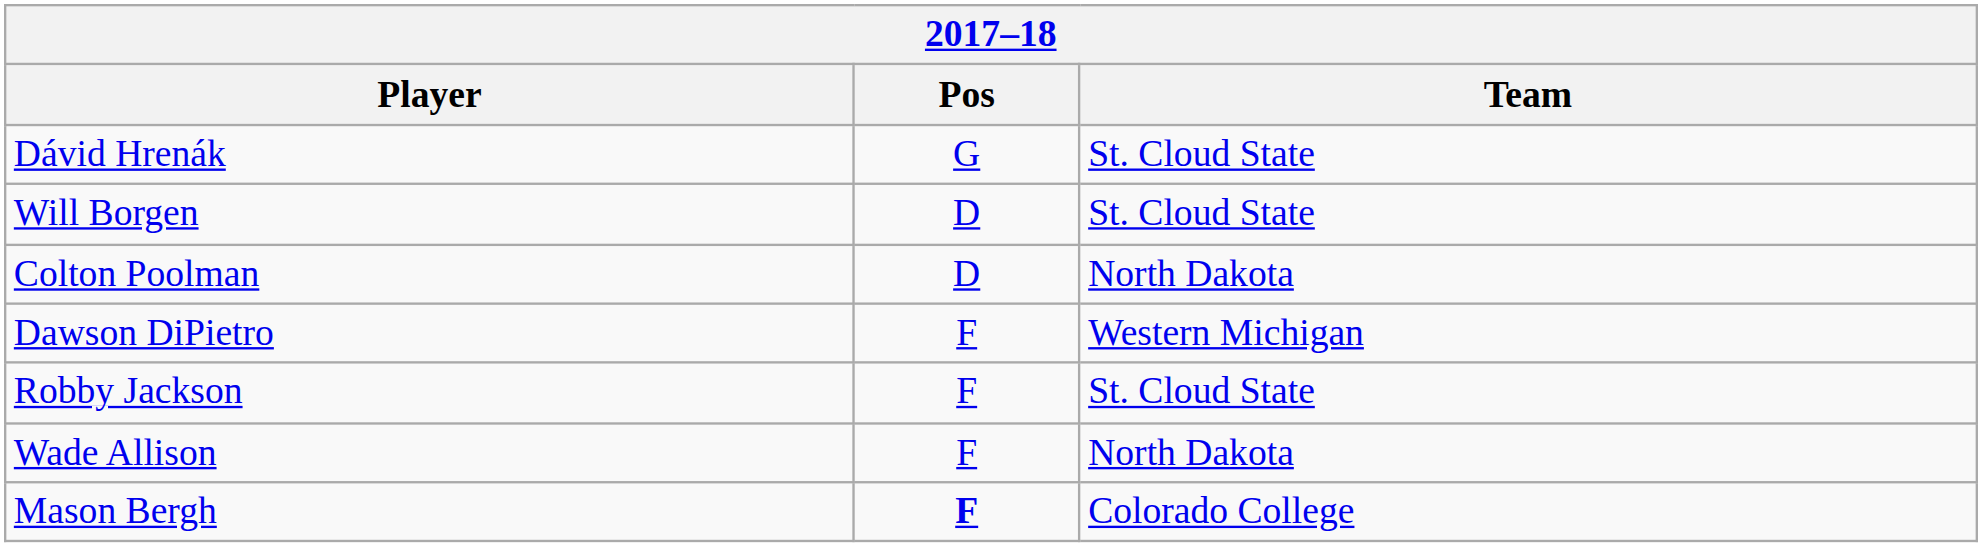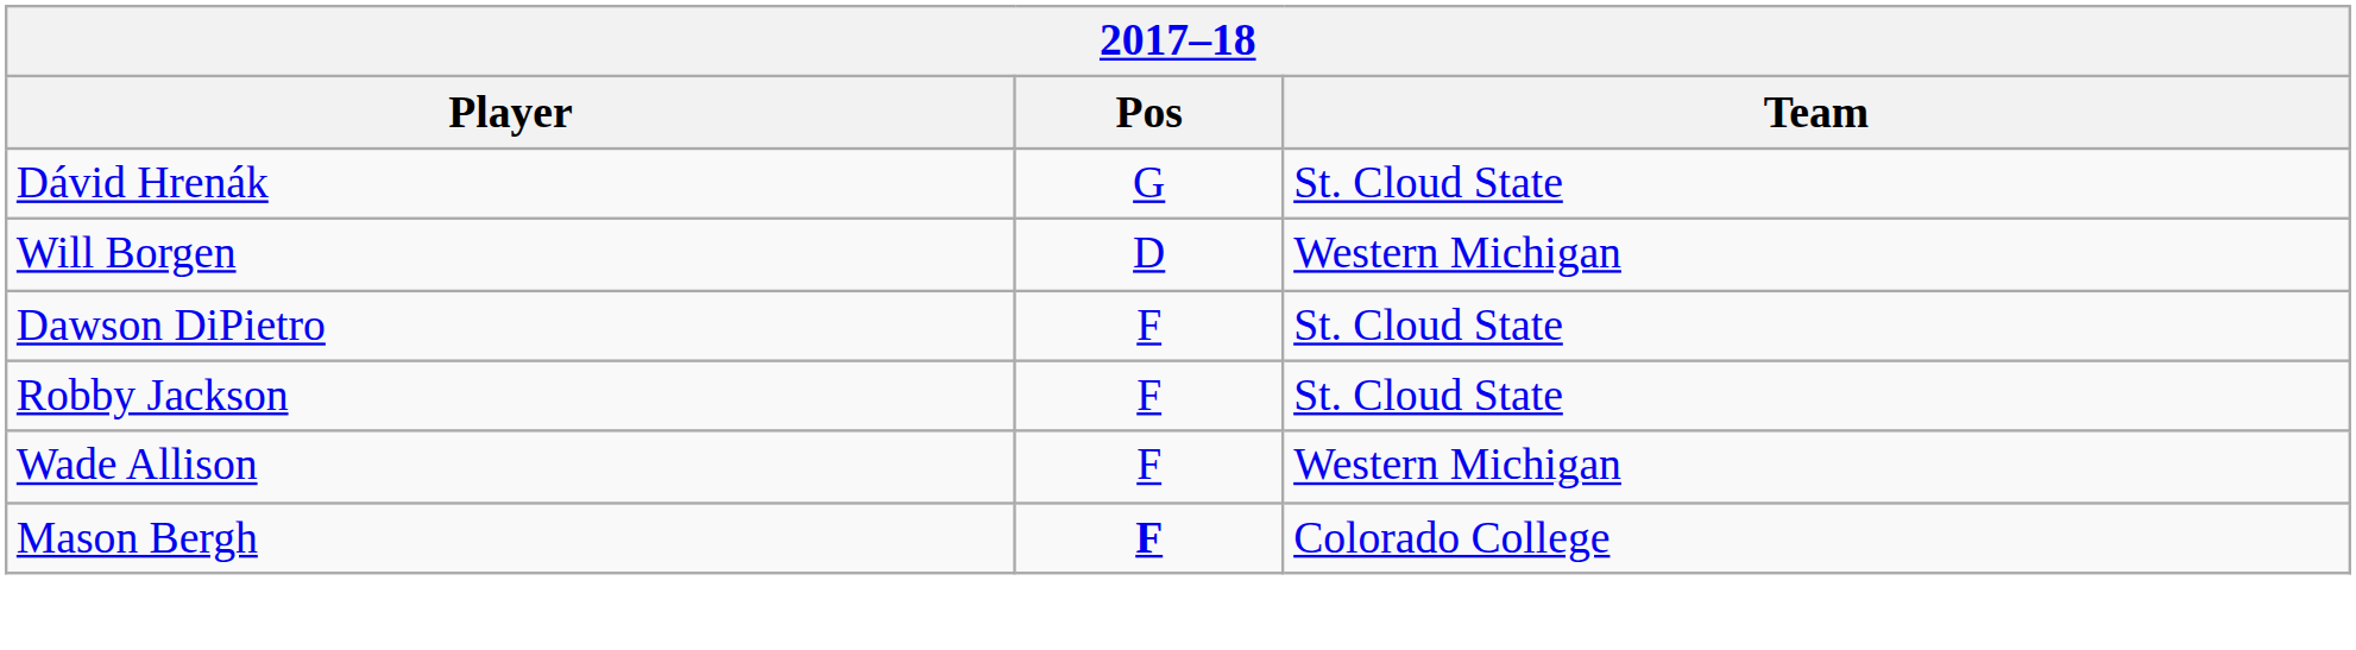 <table class="wikitable" width=95%>
 <tr>
 <th colspan=3><a href='#'>2017–18</a></th>
 </tr>
 <tr>
 <th>Player</th>
 <th>Pos</th>
 <th>Team</th>
 </tr>
 <tr>
 <td><a href='#'>Dávid Hrenák</a></td>
 <td align=center><a href='#'>G</a></td>
 <td><a href='#'>St. Cloud State</a></td>
 </tr>
 <tr>
 <td><a href='#'>Will Borgen</a></td>
 <td align=center><a href='#'>D</a></td>
-<td><a href='#'>St. Cloud State</a></td>
-</tr>
-<tr>
-<td><a href='#'>Colton Poolman</a></td>
-<td align=center><a href='#'>D</a></td>
-<td><a href='#'>North Dakota</a></td>
+<td><a href='#'>Western Michigan</a></td>
 </tr>
 <tr>
 <td><a href='#'>Dawson DiPietro</a></td>
 <td align=center><a href='#'>F</a></td>
-<td><a href='#'>Western Michigan</a></td>
+<td><a href='#'>St. Cloud State</a></td>
 </tr>
 <tr>
 <td><a href='#'>Robby Jackson</a></td>
 <td align=center><a href='#'>F</a></td>
 <td><a href='#'>St. Cloud State</a></td>
 </tr>
 <tr>
 <td><a href='#'>Wade Allison</a></td>
 <td align=center><a href='#'>F</a></td>
-<td><a href='#'>North Dakota</a></td>
+<td><a href='#'>Western Michigan</a></td>
 </tr>
 <tr>
 <td><a href='#'>Mason Bergh</a></td>
 <td align=center><strong><a href='#'>F</a></strong></td>
 <td><a href='#'>Colorado College</a></td>
 </tr>
 </table>
